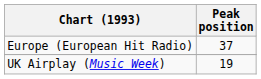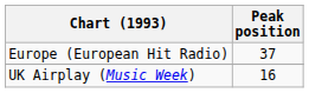 <table class="wikitable">
 <tr>
 <th align="left">Chart (1993)</th>
 <th align="center">Peak<br>position</th>
 </tr>
 <tr>
 <td>Europe (European Hit Radio)</td>
 <td align="center">37</td>
 </tr>
 <tr>
 </tr>
 <tr>
 <td>UK Airplay (<em><a href='#'>Music Week</a></em>)</td>
-<td align="center">19</td>
+<td align="center">16</td>
 </tr>
 </table>
